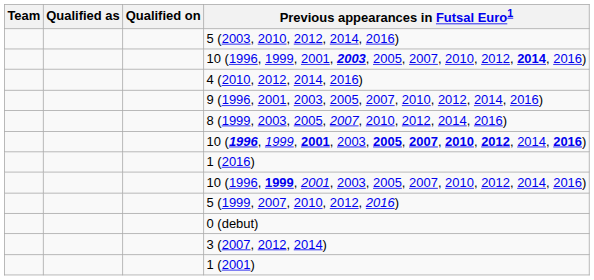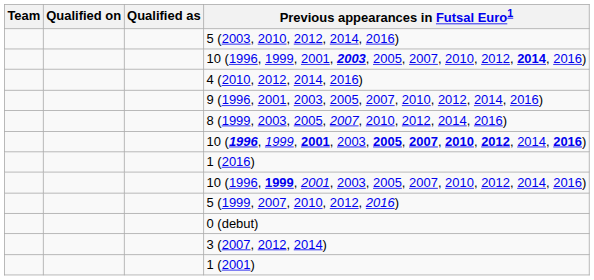 <table class="wikitable sortable">
 <tr>
 <th>Team</th>
+<th>Qualified on</th>
 <th>Qualified as</th>
-<th>Qualified on</th>
 <th data-sort-type="number">Previous appearances in <a href='#'>Futsal Euro</a><sup><strong><a href='#'>1</a></strong></sup></th>
 </tr>
 <tr>
 <td></td>
 <td></td>
 <td></td>
 <td>5 (<a href='#'>2003</a>, <a href='#'>2010</a>, <a href='#'>2012</a>, <a href='#'>2014</a>, <a href='#'>2016</a>)</td>
 </tr>
 <tr>
 <td></td>
 <td></td>
 <td></td>
 <td>10 (<a href='#'>1996</a>, <a href='#'>1999</a>, <a href='#'>2001</a>, <strong><em><a href='#'>2003</a></em></strong>, <a href='#'>2005</a>, <a href='#'>2007</a>, <a href='#'>2010</a>, <a href='#'>2012</a>, <strong><a href='#'>2014</a></strong>, <a href='#'>2016</a>)</td>
 </tr>
 <tr>
 <td></td>
 <td></td>
 <td></td>
 <td>4 (<a href='#'>2010</a>, <a href='#'>2012</a>, <a href='#'>2014</a>, <a href='#'>2016</a>)</td>
 </tr>
 <tr>
 <td></td>
 <td></td>
 <td></td>
 <td>9 (<a href='#'>1996</a>, <a href='#'>2001</a>, <a href='#'>2003</a>, <a href='#'>2005</a>, <a href='#'>2007</a>, <a href='#'>2010</a>, <a href='#'>2012</a>, <a href='#'>2014</a>, <a href='#'>2016</a>)</td>
 </tr>
 <tr>
 <td></td>
 <td></td>
 <td></td>
 <td>8 (<a href='#'>1999</a>, <a href='#'>2003</a>, <a href='#'>2005</a>, <em><a href='#'>2007</a></em>, <a href='#'>2010</a>, <a href='#'>2012</a>, <a href='#'>2014</a>, <a href='#'>2016</a>)</td>
 </tr>
 <tr>
 <td></td>
 <td></td>
 <td></td>
 <td>10 (<strong><em><a href='#'>1996</a></em></strong>, <em><a href='#'>1999</a></em>, <strong><a href='#'>2001</a></strong>, <a href='#'>2003</a>, <strong><a href='#'>2005</a></strong>, <strong><a href='#'>2007</a></strong>, <strong><a href='#'>2010</a></strong>, <strong><a href='#'>2012</a></strong>, <a href='#'>2014</a>, <strong><a href='#'>2016</a></strong>)</td>
 </tr>
 <tr>
 <td></td>
 <td></td>
 <td></td>
 <td>1 (<a href='#'>2016</a>)</td>
 </tr>
 <tr>
 <td></td>
 <td></td>
 <td></td>
 <td>10 (<a href='#'>1996</a>, <strong><a href='#'>1999</a></strong>, <em><a href='#'>2001</a></em>, <a href='#'>2003</a>, <a href='#'>2005</a>, <a href='#'>2007</a>, <a href='#'>2010</a>, <a href='#'>2012</a>, <a href='#'>2014</a>, <a href='#'>2016</a>)</td>
 </tr>
 <tr>
 <td></td>
 <td></td>
 <td></td>
 <td>5 (<a href='#'>1999</a>, <a href='#'>2007</a>, <a href='#'>2010</a>, <a href='#'>2012</a>, <em><a href='#'>2016</a></em>)</td>
 </tr>
 <tr>
 <td></td>
 <td></td>
 <td></td>
 <td>0 (debut)</td>
 </tr>
 <tr>
 <td></td>
 <td></td>
 <td></td>
 <td>3 (<a href='#'>2007</a>, <a href='#'>2012</a>, <a href='#'>2014</a>)</td>
 </tr>
 <tr>
 <td></td>
 <td></td>
 <td></td>
 <td>1 (<a href='#'>2001</a>)</td>
 </tr>
 </table>
